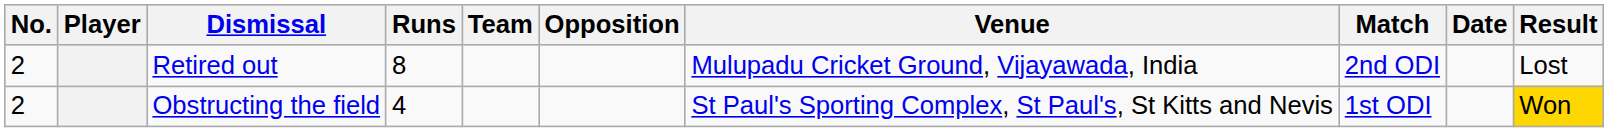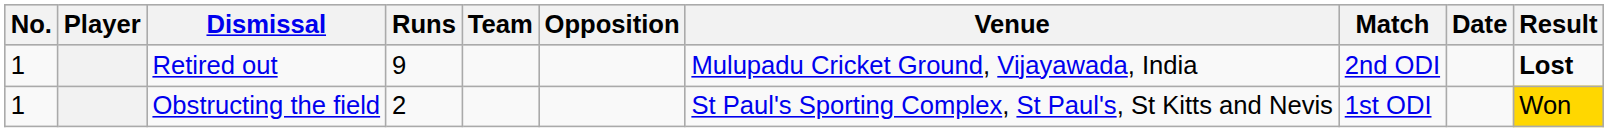 <table class="wikitable plainrowheaders">
 <tr>
 <th>No.</th>
 <th>Player</th>
 <th><a href='#'>Dismissal</a></th>
 <th>Runs</th>
 <th>Team</th>
 <th>Opposition</th>
 <th>Venue</th>
 <th>Match</th>
 <th>Date</th>
 <th>Result</th>
 </tr>
 <tr>
-<td>2</td>
+<td>1</td>
 <th scope="row"></th>
 <td><a href='#'>Retired out</a></td>
-<td>8</td>
+<td>9</td>
 <td></td>
 <td></td>
 <td><a href='#'>Mulupadu Cricket Ground</a>, <a href='#'>Vijayawada</a>, India</td>
 <td><a href='#'>2nd ODI</a></td>
 <td></td>
-<td>Lost</td>
+<td><strong>Lost</strong></td>
 </tr>
 <tr>
-<td>2</td>
+<td>1</td>
 <th scope="row"></th>
 <td><a href='#'>Obstructing the field</a></td>
-<td>4</td>
+<td>2</td>
 <td></td>
 <td></td>
 <td><a href='#'>St Paul's Sporting Complex</a>, <a href='#'>St Paul's</a>, St Kitts and Nevis</td>
 <td><a href='#'>1st ODI</a></td>
 <td></td>
 <td style="background: gold;">Won</td>
 </tr>
 </table>
